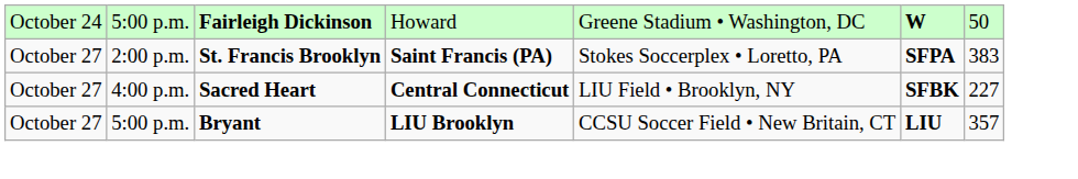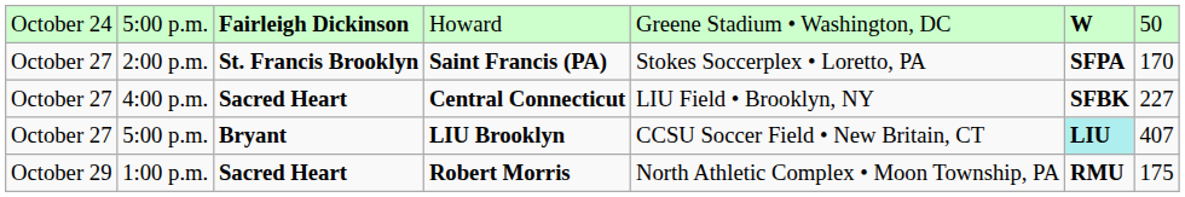 <table class="wikitable" style="font-size:95%;">
 <tr style="background:#cfc;">
 <td>October 24</td>
 <td>5:00 p.m.</td>
 <td><strong>Fairleigh Dickinson</strong></td>
 <td>Howard</td>
 <td>Greene Stadium • Washington, DC</td>
 <td><strong>W</strong> </td>
 <td>50</td>
 </tr>
 <tr>
 <td>October 27</td>
 <td>2:00 p.m.</td>
 <td><strong>St. Francis Brooklyn</strong></td>
 <td><strong>Saint Francis (PA)</strong></td>
 <td>Stokes Soccerplex • Loretto, PA</td>
 <td><strong>SFPA</strong> </td>
-<td>383</td>
+<td>170</td>
 </tr>
 <tr>
 <td>October 27</td>
 <td>4:00 p.m.</td>
 <td><strong>Sacred Heart</strong></td>
 <td><strong>Central Connecticut</strong></td>
 <td>LIU Field • Brooklyn, NY</td>
 <td><strong>SFBK</strong> </td>
 <td>227</td>
 </tr>
 <tr>
 <td>October 27</td>
 <td>5:00 p.m.</td>
 <td><strong>Bryant</strong></td>
 <td><strong>LIU Brooklyn</strong></td>
 <td>CCSU Soccer Field • New Britain, CT</td>
-<td><strong>LIU</strong>  </td>
-<td>357</td>
+<td style="background: paleturquoise;"><strong>LIU</strong>  </td>
+<td>407</td>
+</tr>
+<tr>
+<td>October 29</td>
+<td>1:00 p.m.</td>
+<td><strong>Sacred Heart</strong></td>
+<td><strong>Robert Morris</strong></td>
+<td>North Athletic Complex • Moon Township, PA</td>
+<td><strong>RMU</strong> </td>
+<td>175</td>
 </tr>
 </table>
